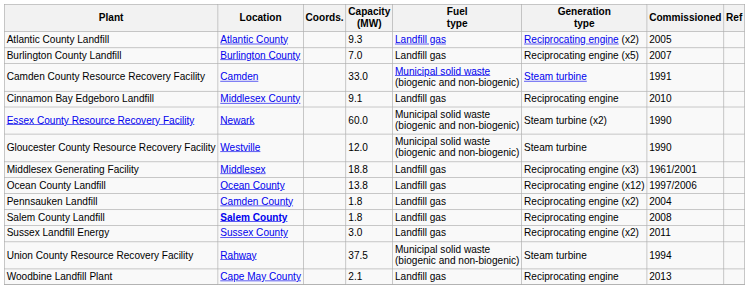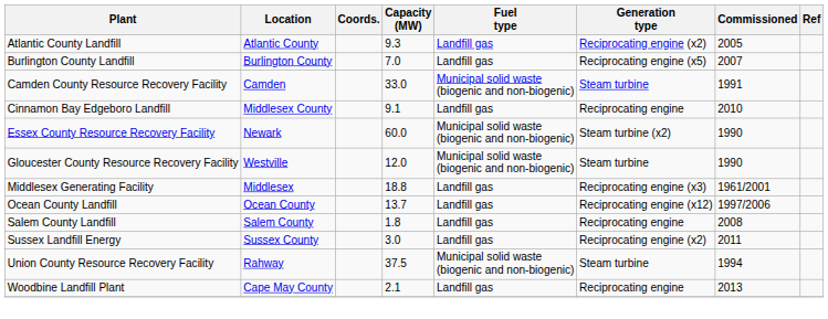 <table class="wikitable sortable">
 <tr>
 <th>Plant</th>
 <th>Location</th>
 <th>Coords.</th>
 <th>Capacity<br>(MW)</th>
 <th>Fuel<br>type</th>
 <th>Generation<br>type</th>
 <th>Commissioned</th>
 <th>Ref</th>
 </tr>
 <tr>
 <td>Atlantic County Landfill</td>
 <td><a href='#'>Atlantic County</a></td>
 <td></td>
 <td>9.3</td>
 <td><a href='#'>Landfill gas</a></td>
 <td><a href='#'>Reciprocating engine</a> (x2)</td>
 <td>2005</td>
 <td></td>
 </tr>
 <tr>
 <td>Burlington County Landfill</td>
 <td><a href='#'>Burlington County</a></td>
 <td></td>
 <td>7.0</td>
 <td>Landfill gas</td>
 <td>Reciprocating engine (x5)</td>
 <td>2007</td>
 <td></td>
 </tr>
 <tr>
 <td>Camden County Resource Recovery Facility</td>
 <td><a href='#'>Camden</a></td>
 <td></td>
 <td>33.0</td>
 <td><a href='#'>Municipal solid waste</a><br>(biogenic and non-biogenic)</td>
 <td><a href='#'>Steam turbine</a></td>
 <td>1991</td>
 <td></td>
 </tr>
 <tr>
 <td>Cinnamon Bay Edgeboro Landfill</td>
 <td><a href='#'>Middlesex County</a></td>
 <td></td>
 <td>9.1</td>
 <td>Landfill gas</td>
 <td>Reciprocating engine</td>
 <td>2010</td>
 <td></td>
 </tr>
 <tr>
 <td><a href='#'>Essex County Resource Recovery Facility</a></td>
 <td><a href='#'>Newark</a></td>
 <td></td>
 <td>60.0</td>
 <td>Municipal solid waste<br>(biogenic and non-biogenic)</td>
 <td>Steam turbine (x2)</td>
 <td>1990</td>
 <td></td>
 </tr>
 <tr>
 <td>Gloucester County Resource Recovery Facility</td>
 <td><a href='#'>Westville</a></td>
 <td></td>
 <td>12.0</td>
 <td>Municipal solid waste<br>(biogenic and non-biogenic)</td>
 <td>Steam turbine</td>
 <td>1990</td>
 <td></td>
 </tr>
 <tr>
 <td>Middlesex Generating Facility</td>
 <td><a href='#'>Middlesex</a></td>
 <td></td>
 <td>18.8</td>
 <td>Landfill gas</td>
 <td>Reciprocating engine (x3)</td>
 <td>1961/2001</td>
 <td></td>
 </tr>
 <tr>
 <td>Ocean County Landfill</td>
 <td><a href='#'>Ocean County</a></td>
 <td></td>
-<td>13.8</td>
+<td>13.7</td>
 <td>Landfill gas</td>
 <td>Reciprocating engine (x12)</td>
 <td>1997/2006</td>
 <td></td>
 </tr>
 <tr>
-<td>Pennsauken Landfill</td>
-<td><a href='#'>Camden County</a></td>
-<td></td>
-<td>1.8</td>
-<td>Landfill gas</td>
-<td>Reciprocating engine (x2)</td>
-<td>2004</td>
-<td></td>
-</tr>
-<tr>
 <td>Salem County Landfill</td>
-<td><strong><a href='#'>Salem County</a></strong></td>
+<td><a href='#'>Salem County</a></td>
 <td></td>
 <td>1.8</td>
 <td>Landfill gas</td>
 <td>Reciprocating engine</td>
 <td>2008</td>
 <td></td>
 </tr>
 <tr>
 <td>Sussex Landfill Energy</td>
 <td><a href='#'>Sussex County</a></td>
 <td></td>
 <td>3.0</td>
 <td>Landfill gas</td>
 <td>Reciprocating engine (x2)</td>
 <td>2011</td>
 <td></td>
 </tr>
 <tr>
 <td>Union County Resource Recovery Facility</td>
 <td><a href='#'>Rahway</a></td>
 <td></td>
 <td>37.5</td>
 <td>Municipal solid waste<br>(biogenic and non-biogenic)</td>
 <td>Steam turbine</td>
 <td>1994</td>
 <td></td>
 </tr>
 <tr>
 <td>Woodbine Landfill Plant</td>
 <td><a href='#'>Cape May County</a></td>
 <td></td>
 <td>2.1</td>
 <td>Landfill gas</td>
 <td>Reciprocating engine</td>
 <td>2013</td>
 <td></td>
 </tr>
 <tr>
 </tr>
 </table>
